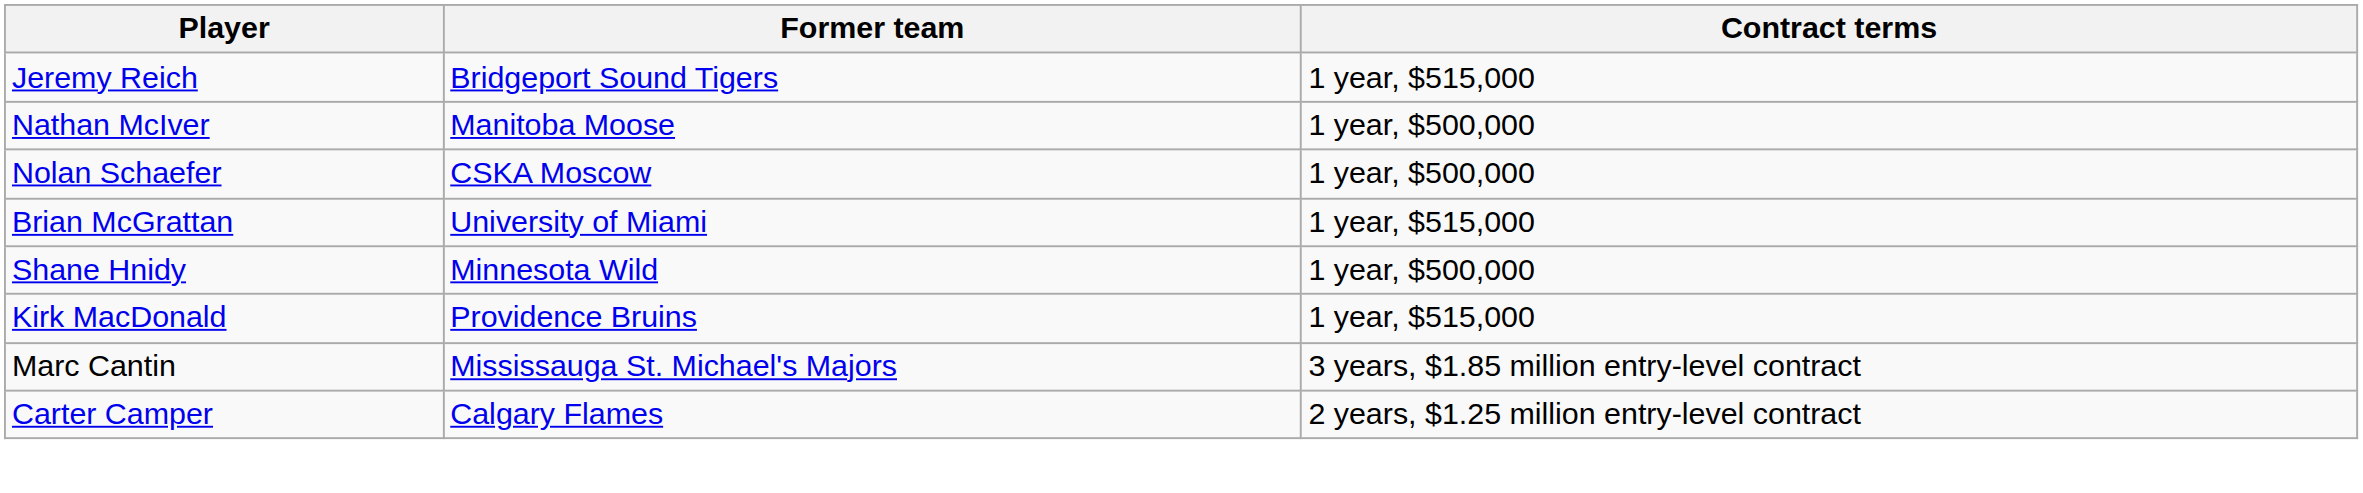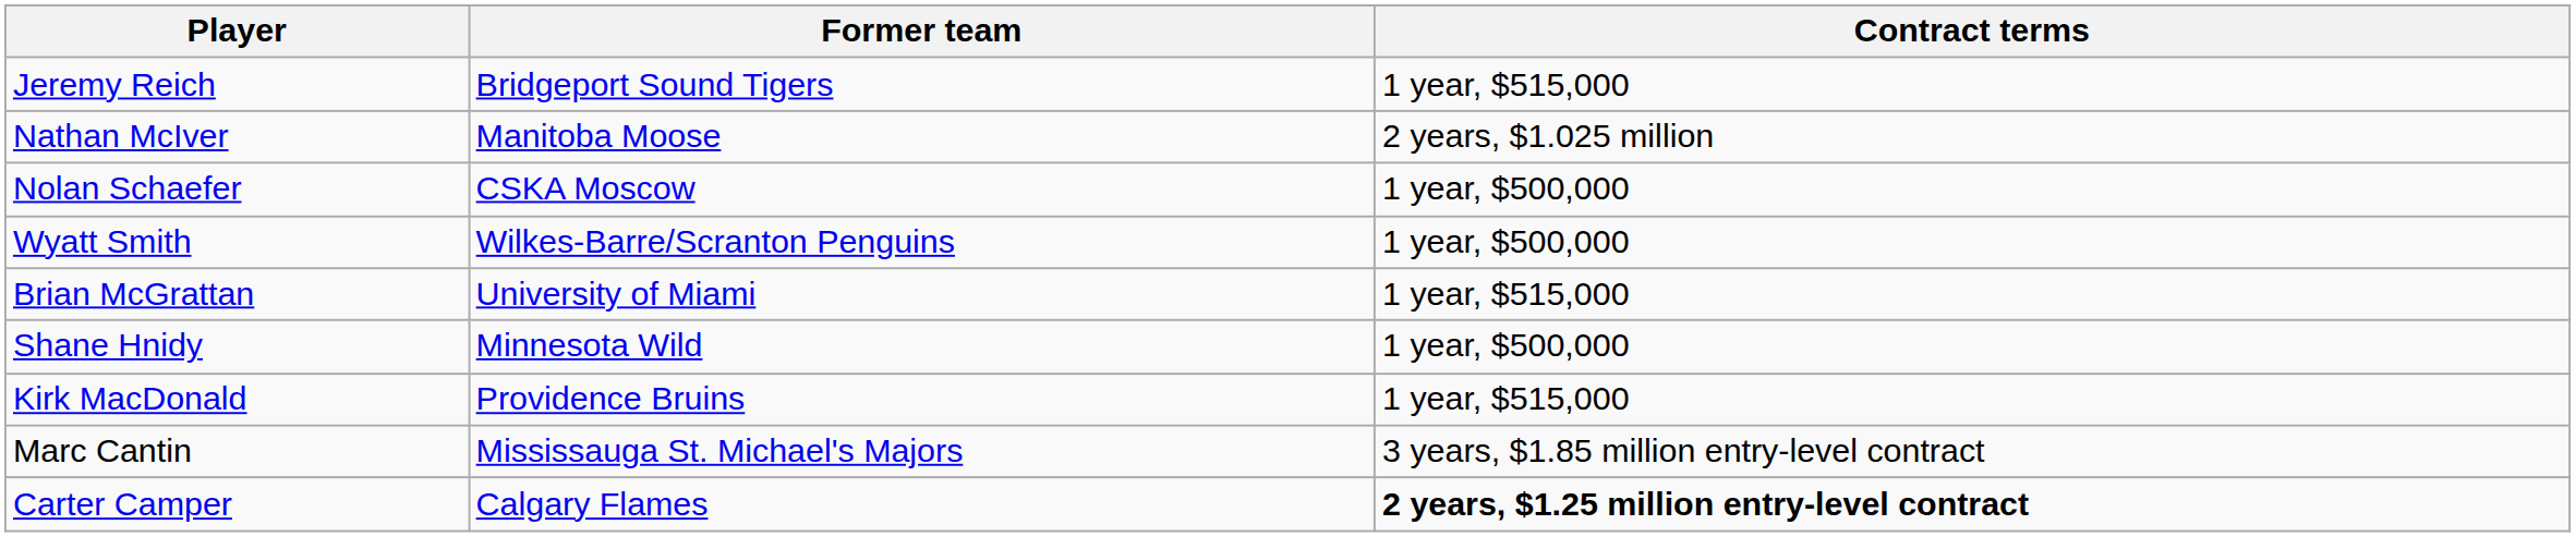 <table class="wikitable" width=98%>
 <tr>
 <th>Player</th>
 <th>Former team</th>
 <th>Contract terms</th>
 </tr>
 <tr>
 <td><a href='#'>Jeremy Reich</a></td>
 <td><a href='#'>Bridgeport Sound Tigers</a></td>
 <td>1 year, $515,000</td>
 </tr>
 <tr>
 <td><a href='#'>Nathan McIver</a></td>
 <td><a href='#'>Manitoba Moose</a></td>
-<td>1 year, $500,000</td>
+<td>2 years, $1.025 million</td>
 </tr>
 <tr>
 <td><a href='#'>Nolan Schaefer</a></td>
 <td><a href='#'>CSKA Moscow</a></td>
+<td>1 year, $500,000</td>
+</tr>
+<tr>
+<td><a href='#'>Wyatt Smith</a></td>
+<td><a href='#'>Wilkes-Barre/Scranton Penguins</a></td>
 <td>1 year, $500,000</td>
 </tr>
 <tr>
 <td><a href='#'>Brian McGrattan</a></td>
 <td><a href='#'>University of Miami</a></td>
 <td>1 year, $515,000</td>
 </tr>
 <tr>
 <td><a href='#'>Shane Hnidy</a></td>
 <td><a href='#'>Minnesota Wild</a></td>
 <td>1 year, $500,000</td>
 </tr>
 <tr>
 <td><a href='#'>Kirk MacDonald</a></td>
 <td><a href='#'>Providence Bruins</a></td>
 <td>1 year, $515,000</td>
 </tr>
 <tr>
 <td>Marc Cantin</td>
 <td><a href='#'>Mississauga St. Michael's Majors</a></td>
 <td>3 years, $1.85 million entry-level contract</td>
 </tr>
 <tr>
 <td><a href='#'>Carter Camper</a></td>
 <td><a href='#'>Calgary Flames</a></td>
-<td>2 years, $1.25 million entry-level contract</td>
+<td><strong>2 years, $1.25 million entry-level contract</strong></td>
 </tr>
 </table>
